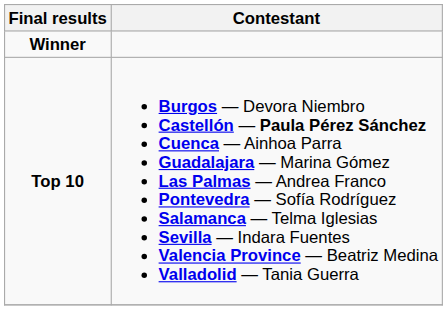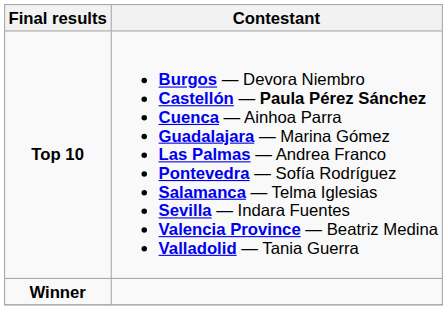 <table class="wikitable sortable" style="font-size: 95%;">
 <tr>
 <th>Final results</th>
 <th>Contestant</th>
 </tr>
 <tr>
+<td style="text-align:center;"><strong>Top 10</strong></td>
+<td><br><ul><li> <strong><a href='#'>Burgos</a></strong> — Devora Niembro</li><li> <strong><a href='#'>Castellón</a></strong> — <strong>Paula Pérez Sánchez</strong></li><li> <strong><a href='#'>Cuenca</a></strong> — Ainhoa Parra</li><li> <strong><a href='#'>Guadalajara</a></strong> — Marina Gómez</li><li> <strong><a href='#'>Las Palmas</a></strong> — Andrea Franco</li><li> <strong><a href='#'>Pontevedra</a></strong> — Sofía Rodríguez</li><li> <strong><a href='#'>Salamanca</a></strong> — Telma Iglesias</li><li> <strong><a href='#'>Sevilla</a></strong> — Indara Fuentes</li><li> <strong><a href='#'>Valencia Province</a></strong> — Beatriz Medina</li><li> <strong><a href='#'>Valladolid</a></strong> — Tania Guerra</li></ul></td>
+</tr>
+<tr>
 <td style="text-align:center;"><strong>Winner</strong></td>
 <td></td>
 </tr>
 <tr>
-<td style="text-align:center;"><strong>Top 10</strong></td>
-<td><br><ul><li> <strong><a href='#'>Burgos</a></strong> — Devora Niembro</li><li> <strong><a href='#'>Castellón</a></strong> — <strong>Paula Pérez Sánchez</strong></li><li> <strong><a href='#'>Cuenca</a></strong> — Ainhoa Parra</li><li> <strong><a href='#'>Guadalajara</a></strong> — Marina Gómez</li><li> <strong><a href='#'>Las Palmas</a></strong> — Andrea Franco</li><li> <strong><a href='#'>Pontevedra</a></strong> — Sofía Rodríguez</li><li> <strong><a href='#'>Salamanca</a></strong> — Telma Iglesias</li><li> <strong><a href='#'>Sevilla</a></strong> — Indara Fuentes</li><li> <strong><a href='#'>Valencia Province</a></strong> — Beatriz Medina</li><li> <strong><a href='#'>Valladolid</a></strong> — Tania Guerra</li></ul></td>
-</tr>
-<tr>
 </tr>
 </table>
